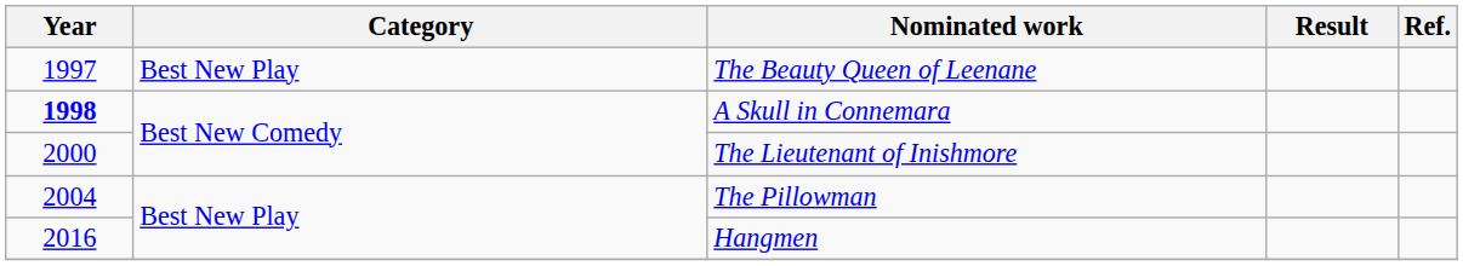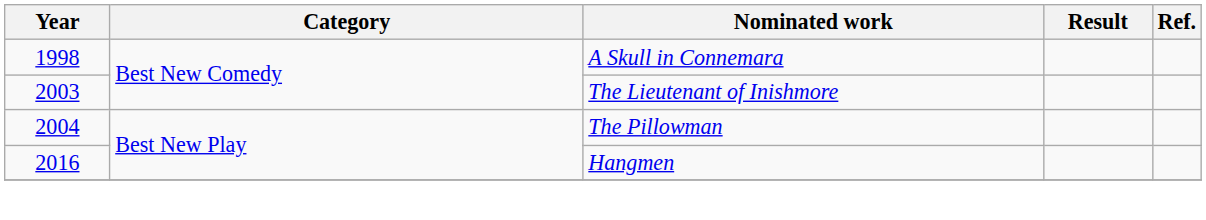 <table class=wikitable>
 <tr>
 <th scope="col" style="width:5em;">Year</th>
 <th scope="col" style="width:26em;">Category</th>
 <th scope="col" style="width:25em;">Nominated work</th>
 <th scope="col" style="width:5em;">Result</th>
 <th>Ref.</th>
 </tr>
 <tr>
-<td style="text-align:center;"><a href='#'>1997</a></td>
-<td><a href='#'>Best New Play</a></td>
-<td><em><a href='#'>The Beauty Queen of Leenane</a></em></td>
-<td></td>
-<td style="text-align:center;"></td>
-</tr>
-<tr>
-<td style="text-align:center;"><strong><a href='#'>1998</a></strong></td>
+<td style="text-align:center;"><a href='#'>1998</a></td>
 <td rowspan="2"><a href='#'>Best New Comedy</a></td>
 <td><em><a href='#'>A Skull in Connemara</a></em></td>
 <td></td>
 <td style="text-align:center;"></td>
 </tr>
 <tr>
-<td style="text-align:center;"><a href='#'>2000</a></td>
+<td style="text-align:center;"><a href='#'>2003</a></td>
 <td><em><a href='#'>The Lieutenant of Inishmore</a></em></td>
 <td></td>
 <td style="text-align:center;"></td>
 </tr>
 <tr>
 <td style="text-align:center;"><a href='#'>2004</a></td>
 <td rowspan="2"><a href='#'>Best New Play</a></td>
 <td><em><a href='#'>The Pillowman</a></em></td>
 <td></td>
 <td style="text-align:center;"></td>
 </tr>
 <tr>
 <td style="text-align:center;"><a href='#'>2016</a></td>
 <td><em><a href='#'>Hangmen</a></em></td>
 <td></td>
 <td style="text-align:center;"></td>
 </tr>
 <tr>
 </tr>
 </table>
